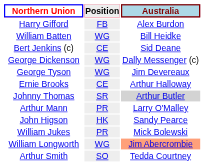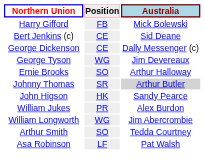 <table style="float:right; font-size:90%; margin-left:1em;">
 <tr style="background:#f03;">
 <th align="centre"  style="width:126px; border:2px solid blue; background:white; color:red;">Northern Union</th>
 <th style="text-align:center; background:#eee; color:black;">Position</th>
 <th align="centre"  style="width:126px; border:2px solid maroon; background: lightblue; color: maroon">Australia</th>
 </tr>
 <tr>
 <td style="text-align:center;"><a href='#'>Harry Gifford</a></td>
 <td style="text-align:center; background:#eee;"><a href='#'>FB</a></td>
-<td style="text-align:center;"><a href='#'>Alex Burdon</a></td>
-</tr>
-<tr>
-<td style="text-align:center;"><a href='#'>William Batten</a></td>
-<td style="text-align:center; background:#eee;"><a href='#'>WG</a></td>
-<td style="text-align:center;"><a href='#'>Bill Heidke</a></td>
+<td style="text-align:center;"><a href='#'>Mick Bolewski</a></td>
 </tr>
 <tr>
 <td style="text-align:center;"><a href='#'>Bert Jenkins</a> (c)</td>
 <td style="text-align:center; background:#eee;"><a href='#'>CE</a></td>
 <td style="text-align:center;"><a href='#'>Sid Deane</a></td>
 </tr>
 <tr>
 <td style="text-align:center;"><a href='#'>George Dickenson</a></td>
-<td style="text-align:center; background:#eee;"><a href='#'>WG</a></td>
+<td style="text-align:center; background:#eee;"><a href='#'>CE</a></td>
 <td style="text-align:center;"><a href='#'>Dally Messenger</a> (c)</td>
 </tr>
 <tr>
 <td style="text-align:center;"><a href='#'>George Tyson</a></td>
 <td style="text-align:center; background:#eee;"><a href='#'>WG</a></td>
 <td style="text-align:center;"><a href='#'>Jim Devereaux</a></td>
 </tr>
 <tr>
 <td style="text-align:center;"><a href='#'>Ernie Brooks</a></td>
-<td style="text-align:center; background:#eee;"><a href='#'>CE</a></td>
+<td style="text-align:center; background:#eee;"><a href='#'>SO</a></td>
 <td style="text-align:center;"><a href='#'>Arthur Halloway</a></td>
 </tr>
 <tr>
 <td style="text-align:center;"><a href='#'>Johnny Thomas</a></td>
 <td style="text-align:center; background:#eee;"><a href='#'>SR</a></td>
 <td style="background: lightgrey; text-align:center;"><a href='#'>Arthur Butler</a></td>
-</tr>
-<tr>
-<td style="text-align:center;"><a href='#'>Arthur Mann</a></td>
-<td style="text-align:center; background:#eee;"><a href='#'>PR</a></td>
-<td style="text-align:center;"><a href='#'>Larry O'Malley</a></td>
 </tr>
 <tr>
 <td style="text-align:center;"><a href='#'>John Higson</a></td>
 <td style="text-align:center; background:#eee;"><a href='#'>HK</a></td>
 <td style="text-align:center;"><a href='#'>Sandy Pearce</a></td>
 </tr>
 <tr>
 <td style="text-align:center;"><a href='#'>William Jukes</a></td>
 <td style="text-align:center; background:#eee;"><a href='#'>PR</a></td>
-<td style="text-align:center;"><a href='#'>Mick Bolewski</a></td>
+<td style="text-align:center;"><a href='#'>Alex Burdon</a></td>
 </tr>
 <tr>
 <td style="text-align:center;"><a href='#'>William Longworth</a></td>
 <td style="text-align:center; background:#eee;"><a href='#'>WG</a></td>
-<td style="background: lightsalmon; text-align:center;"><a href='#'>Jim Abercrombie</a></td>
+<td style="text-align:center;"><a href='#'>Jim Abercrombie</a></td>
 </tr>
 <tr>
 <td style="text-align:center;"><a href='#'>Arthur Smith</a></td>
 <td style="text-align:center; background:#eee;"><a href='#'>SO</a></td>
 <td style="text-align:center;"><a href='#'>Tedda Courtney</a></td>
 </tr>
+<tr>
+<td style="text-align:center;"><a href='#'>Asa Robinson</a></td>
+<td style="text-align:center; background:#eee;"><a href='#'>LF</a></td>
+<td style="text-align:center;"><a href='#'>Pat Walsh</a></td>
+</tr>
 <tr style="text-align:center;">
 </tr>
 </table>
